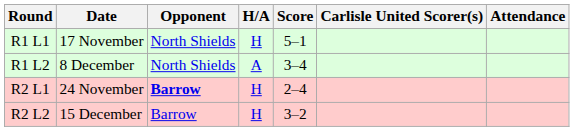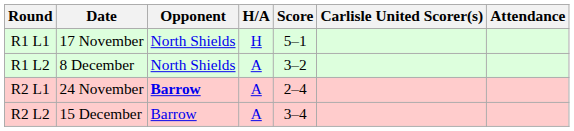 <table class="wikitable" style="text-align:center">
 <tr>
 <th>Round</th>
 <th>Date</th>
 <th>Opponent</th>
 <th>H/A</th>
 <th>Score</th>
 <th>Carlisle United Scorer(s)</th>
 <th>Attendance</th>
 </tr>
 <tr bgcolor=#ddffdd>
 <td>R1 L1</td>
 <td align=left>17 November</td>
 <td align=left><a href='#'>North Shields</a></td>
 <td><a href='#'>H</a></td>
 <td>5–1</td>
 <td align=left></td>
 <td></td>
 </tr>
 <tr bgcolor=#ddffdd>
 <td>R1 L2</td>
 <td align=left>8 December</td>
 <td align=left><a href='#'>North Shields</a></td>
 <td><a href='#'>A</a></td>
-<td>3–4</td>
+<td>3–2</td>
 <td align=left></td>
 <td></td>
 </tr>
 <tr bgcolor=#FFCCCC>
 <td>R2 L1</td>
 <td align=left>24 November</td>
 <td align=left><strong><a href='#'>Barrow</a></strong></td>
-<td><a href='#'>H</a></td>
+<td><a href='#'>A</a></td>
 <td>2–4</td>
 <td align=left></td>
 <td></td>
 </tr>
 <tr bgcolor=#FFCCCC>
 <td>R2 L2</td>
 <td align=left>15 December</td>
 <td align=left><a href='#'>Barrow</a></td>
-<td><a href='#'>H</a></td>
-<td>3–2</td>
+<td><a href='#'>A</a></td>
+<td>3–4</td>
 <td align=left></td>
 <td></td>
 </tr>
 </table>
